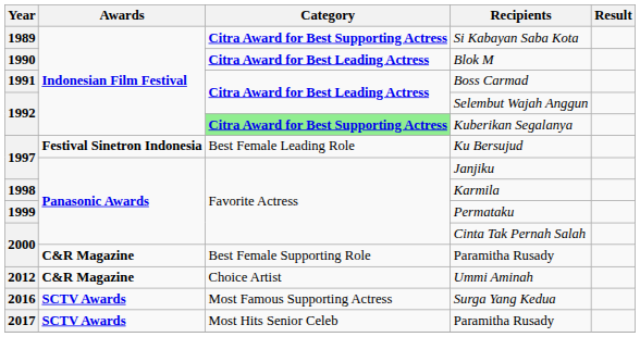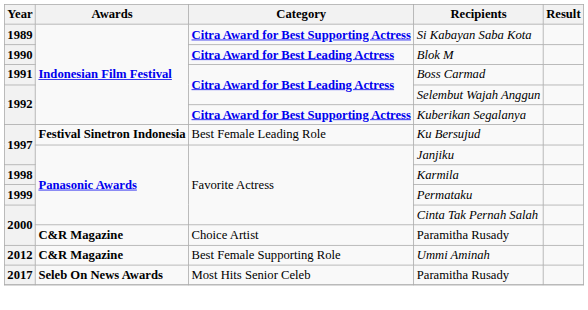 <table class="wikitable">
 <tr>
 <th>Year</th>
 <th>Awards</th>
 <th>Category</th>
 <th>Recipients</th>
 <th>Result</th>
 </tr>
 <tr>
 <th>1989</th>
 <td rowspan= "5"><strong><a href='#'>Indonesian Film Festival</a></strong></td>
 <td><strong><a href='#'>Citra Award for Best Supporting Actress</a></strong></td>
 <td><em>Si Kabayan Saba Kota</em></td>
 <td></td>
 </tr>
 <tr>
 <th>1990</th>
 <td><strong><a href='#'>Citra Award for Best Leading Actress</a></strong></td>
 <td><em>Blok M</em></td>
 <td></td>
 </tr>
 <tr>
 <th>1991</th>
 <td rowspan= "2"><strong><a href='#'>Citra Award for Best Leading Actress</a></strong></td>
 <td><em>Boss Carmad</em></td>
 <td></td>
 </tr>
 <tr>
 <th rowspan= "2">1992</th>
 <td><em>Selembut Wajah Anggun</em></td>
 <td></td>
 </tr>
 <tr>
-<td style="background: lightgreen;"><strong><a href='#'>Citra Award for Best Supporting Actress</a></strong></td>
+<td><strong><a href='#'>Citra Award for Best Supporting Actress</a></strong></td>
 <td><em>Kuberikan Segalanya</em></td>
 <td></td>
 </tr>
 <tr>
 <th rowspan= "2">1997</th>
 <td><strong>Festival Sinetron Indonesia</strong></td>
 <td>Best Female Leading Role</td>
 <td><em>Ku Bersujud</em></td>
 <td></td>
 </tr>
 <tr>
 <td rowspan= "4"><strong><a href='#'>Panasonic Awards</a></strong></td>
 <td rowspan= "4">Favorite Actress</td>
 <td><em>Janjiku</em></td>
 <td></td>
 </tr>
 <tr>
 <th>1998</th>
 <td><em>Karmila</em></td>
 <td></td>
 </tr>
 <tr>
 <th>1999</th>
 <td><em>Permataku</em></td>
 <td></td>
 </tr>
 <tr>
 <th rowspan= "2">2000</th>
 <td><em>Cinta Tak Pernah Salah</em></td>
 <td></td>
 </tr>
 <tr>
 <td><strong>C&R Magazine</strong></td>
-<td>Best Female Supporting Role</td>
+<td>Choice Artist</td>
 <td>Paramitha Rusady</td>
 <td></td>
 </tr>
 <tr>
 <th>2012</th>
 <td><strong>C&R Magazine</strong></td>
-<td>Choice Artist</td>
+<td>Best Female Supporting Role</td>
 <td><em>Ummi Aminah</em></td>
 <td></td>
 </tr>
 <tr>
-<th>2016</th>
-<td><strong><a href='#'>SCTV Awards</a></strong></td>
-<td>Most Famous Supporting Actress</td>
-<td><em>Surga Yang Kedua</em></td>
-<td></td>
-</tr>
-<tr>
 <th>2017</th>
-<td><strong><a href='#'>SCTV Awards</a></strong></td>
+<td><strong>Seleb On News Awards</strong></td>
 <td>Most Hits Senior Celeb</td>
 <td>Paramitha Rusady</td>
 <td></td>
 </tr>
 <tr>
 </tr>
 </table>
